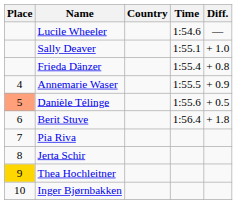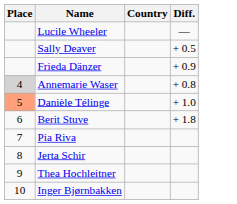 <table class="wikitable" style="text-align:center">
 <tr>
 <th>Place</th>
 <th>Name</th>
 <th>Country</th>
-<th>Time</th>
 <th>Diff.</th>
 </tr>
 <tr>
 <td></td>
 <td align=left><a href='#'>Lucile Wheeler</a></td>
 <td align=left></td>
-<td>1:54.6</td>
 <td>—</td>
 </tr>
 <tr>
 <td></td>
 <td align=left><a href='#'>Sally Deaver</a></td>
 <td align=left></td>
-<td>1:55.1</td>
-<td>+ 1.0</td>
+<td>+ 0.5</td>
 </tr>
 <tr>
 <td></td>
 <td align=left><a href='#'>Frieda Dänzer</a></td>
 <td align=left></td>
-<td>1:55.4</td>
-<td>+ 0.8</td>
+<td>+ 0.9</td>
 </tr>
 <tr>
-<td>4</td>
+<td style="background: lightgrey;">4</td>
 <td align=left><a href='#'>Annemarie Waser</a></td>
 <td align=left></td>
-<td>1:55.5</td>
-<td>+ 0.9</td>
+<td>+ 0.8</td>
 </tr>
 <tr>
 <td style="background: lightsalmon;">5</td>
 <td align=left><a href='#'>Danièle Télinge</a></td>
 <td align=left></td>
-<td>1:55.6</td>
-<td>+ 0.5</td>
+<td>+ 1.0</td>
 </tr>
 <tr>
 <td>6</td>
 <td align=left><a href='#'>Berit Stuve</a></td>
 <td align=left></td>
-<td>1:56.4</td>
 <td>+ 1.8</td>
 </tr>
 <tr>
 <td>7</td>
 <td align=left><a href='#'>Pia Riva</a></td>
 <td align=left></td>
 <td></td>
-<td></td>
 </tr>
 <tr>
 <td>8</td>
 <td align=left><a href='#'>Jerta Schir</a></td>
 <td align=left></td>
 <td></td>
-<td></td>
 </tr>
 <tr>
-<td style="background: gold;">9</td>
+<td>9</td>
 <td align=left><a href='#'>Thea Hochleitner</a></td>
 <td align=left></td>
-<td></td>
 <td></td>
 </tr>
 <tr>
 <td>10</td>
 <td align=left><a href='#'>Inger Bjørnbakken</a></td>
 <td align=left></td>
 <td></td>
-<td></td>
 </tr>
 </table>
